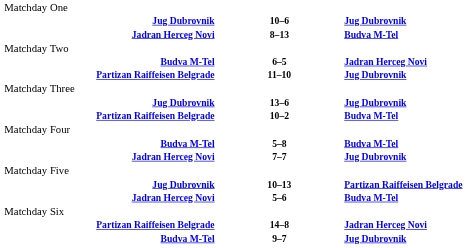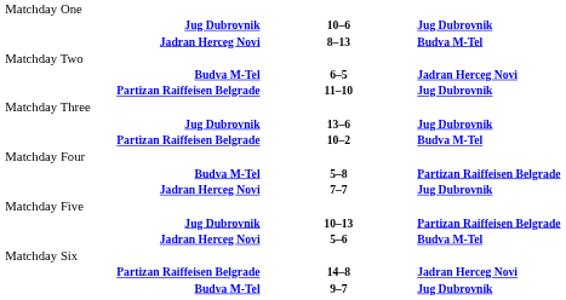 <table width=100% cellspacing=1>
 <tr>
 <th width=20%></th>
 <th width=12%></th>
 <th width=20%></th>
 <th></th>
 </tr>
 <tr>
 <td>Matchday One</td>
 </tr>
 <tr style=font-size:90%>
 <td align=right><strong><a href='#'>Jug Dubrovnik</a> </strong></td>
 <td align=center><strong>10–6</strong></td>
 <td><strong> <a href='#'>Jug Dubrovnik</a></strong></td>
 </tr>
 <tr style=font-size:90%>
 <td align=right><strong><a href='#'>Jadran Herceg Novi</a></strong></td>
 <td align=center><strong>8–13</strong></td>
 <td><strong> <a href='#'>Budva M-Tel</a></strong></td>
 </tr>
 <tr>
 <td>Matchday Two</td>
 </tr>
 <tr style=font-size:90%>
 <td align=right><strong><a href='#'>Budva M-Tel</a> </strong></td>
 <td align=center><strong>6–5</strong></td>
 <td><strong> <a href='#'>Jadran Herceg Novi</a></strong></td>
 </tr>
 <tr style=font-size:90%>
 <td align=right><strong><a href='#'>Partizan Raiffeisen Belgrade</a> </strong></td>
 <td align=center><strong>11–10</strong></td>
 <td><strong> <a href='#'>Jug Dubrovnik</a></strong></td>
 </tr>
 <tr>
 <td>Matchday Three</td>
 </tr>
 <tr style=font-size:90%>
 <td align=right><strong><a href='#'>Jug Dubrovnik</a> </strong></td>
 <td align=center><strong>13–6</strong></td>
 <td><strong> <a href='#'>Jug Dubrovnik</a></strong></td>
 </tr>
 <tr style=font-size:90%>
 <td align=right><strong><a href='#'>Partizan Raiffeisen Belgrade</a> </strong></td>
 <td align=center><strong>10–2</strong></td>
 <td><strong> <a href='#'>Budva M-Tel</a></strong></td>
 </tr>
 <tr>
 <td>Matchday Four</td>
 </tr>
 <tr style=font-size:90%>
 <td align=right><strong><a href='#'>Budva M-Tel</a> </strong></td>
 <td align=center><strong>5–8</strong></td>
-<td><strong> <a href='#'>Budva M-Tel</a></strong></td>
+<td><strong> <a href='#'>Partizan Raiffeisen Belgrade</a></strong></td>
 </tr>
 <tr style=font-size:90%>
 <td align=right><strong><a href='#'>Jadran Herceg Novi</a> </strong></td>
 <td align=center><strong>7–7</strong></td>
 <td><strong> <a href='#'>Jug Dubrovnik</a></strong></td>
 </tr>
 <tr>
 <td>Matchday Five</td>
 </tr>
 <tr style=font-size:90%>
 <td align=right><strong><a href='#'>Jug Dubrovnik</a>  </strong></td>
 <td align=center><strong>10–13</strong></td>
 <td><strong> <a href='#'>Partizan Raiffeisen Belgrade</a></strong></td>
 </tr>
 <tr style=font-size:90%>
 <td align=right><strong><a href='#'>Jadran Herceg Novi</a> </strong></td>
 <td align=center><strong>5–6</strong></td>
 <td><strong> <a href='#'>Budva M-Tel</a></strong></td>
 </tr>
 <tr>
 <td>Matchday Six</td>
 </tr>
 <tr style=font-size:90%>
 <td align=right><strong><a href='#'>Partizan Raiffeisen Belgrade</a> </strong></td>
 <td align=center><strong>14–8</strong></td>
 <td><strong> <a href='#'>Jadran Herceg Novi</a></strong></td>
 </tr>
 <tr style=font-size:90%>
 <td align=right><strong><a href='#'>Budva M-Tel</a> </strong></td>
 <td align=center><strong>9–7</strong></td>
 <td><strong> <a href='#'>Jug Dubrovnik</a></strong></td>
 </tr>
 </table>
